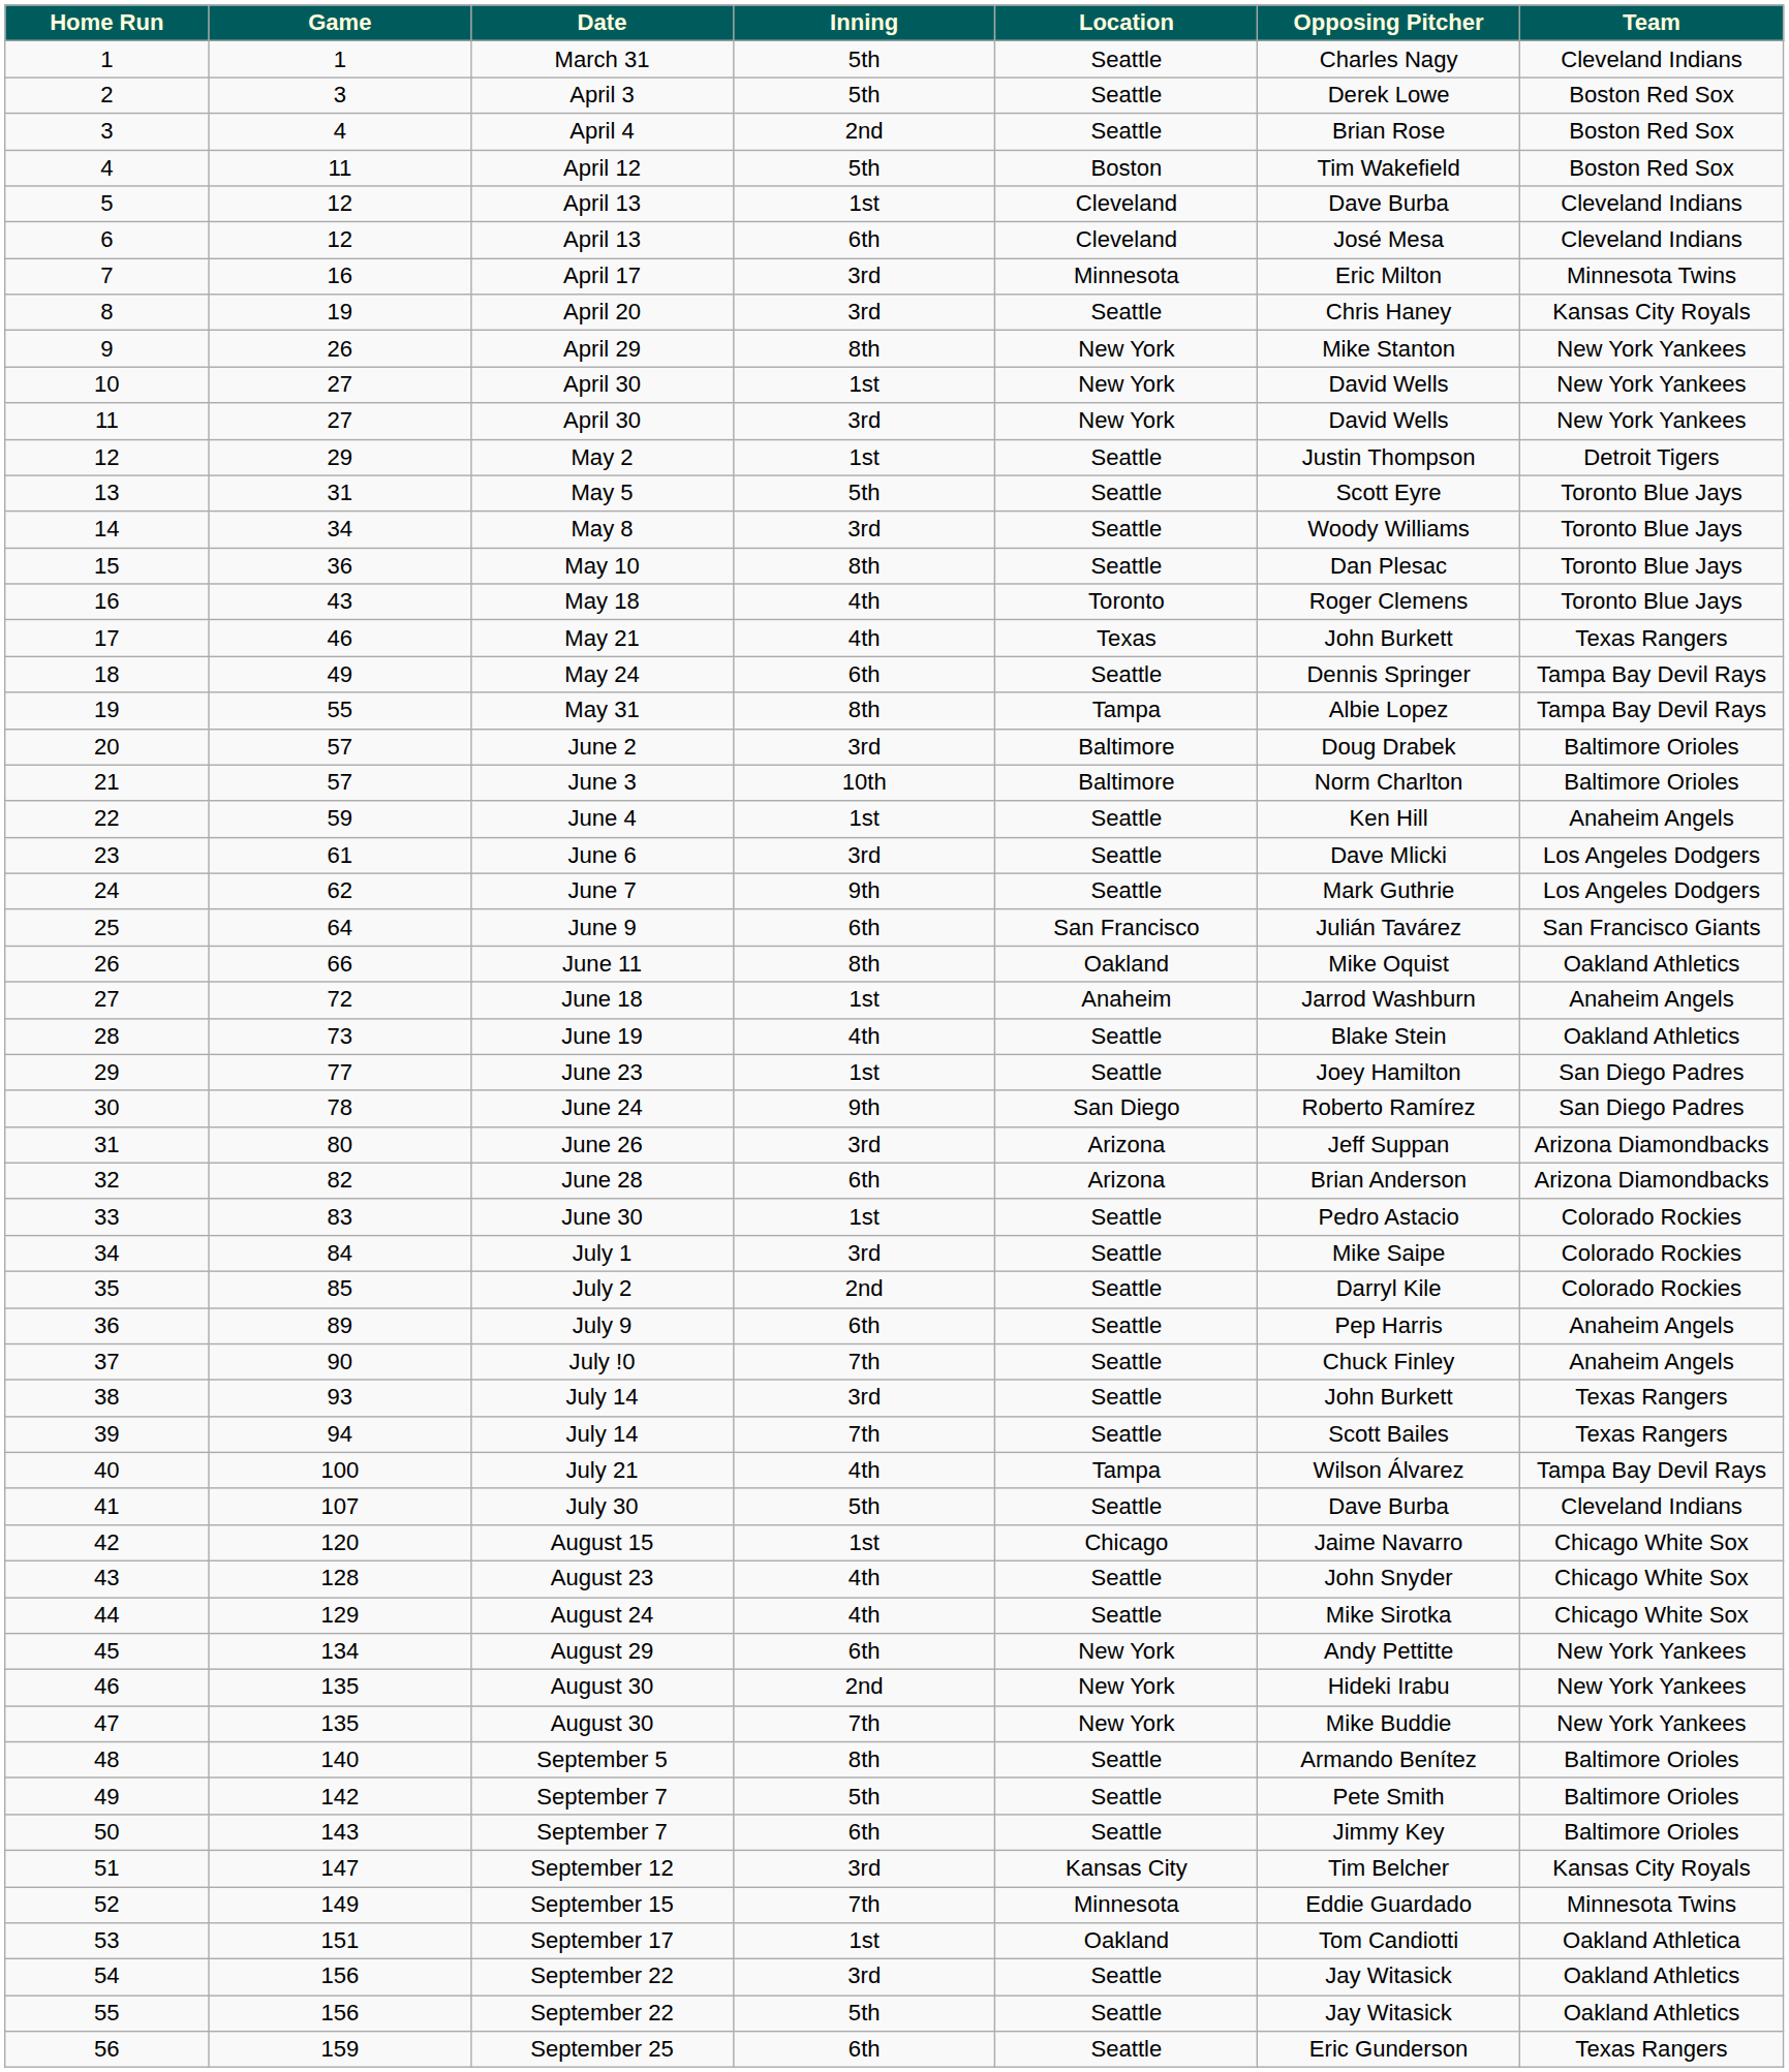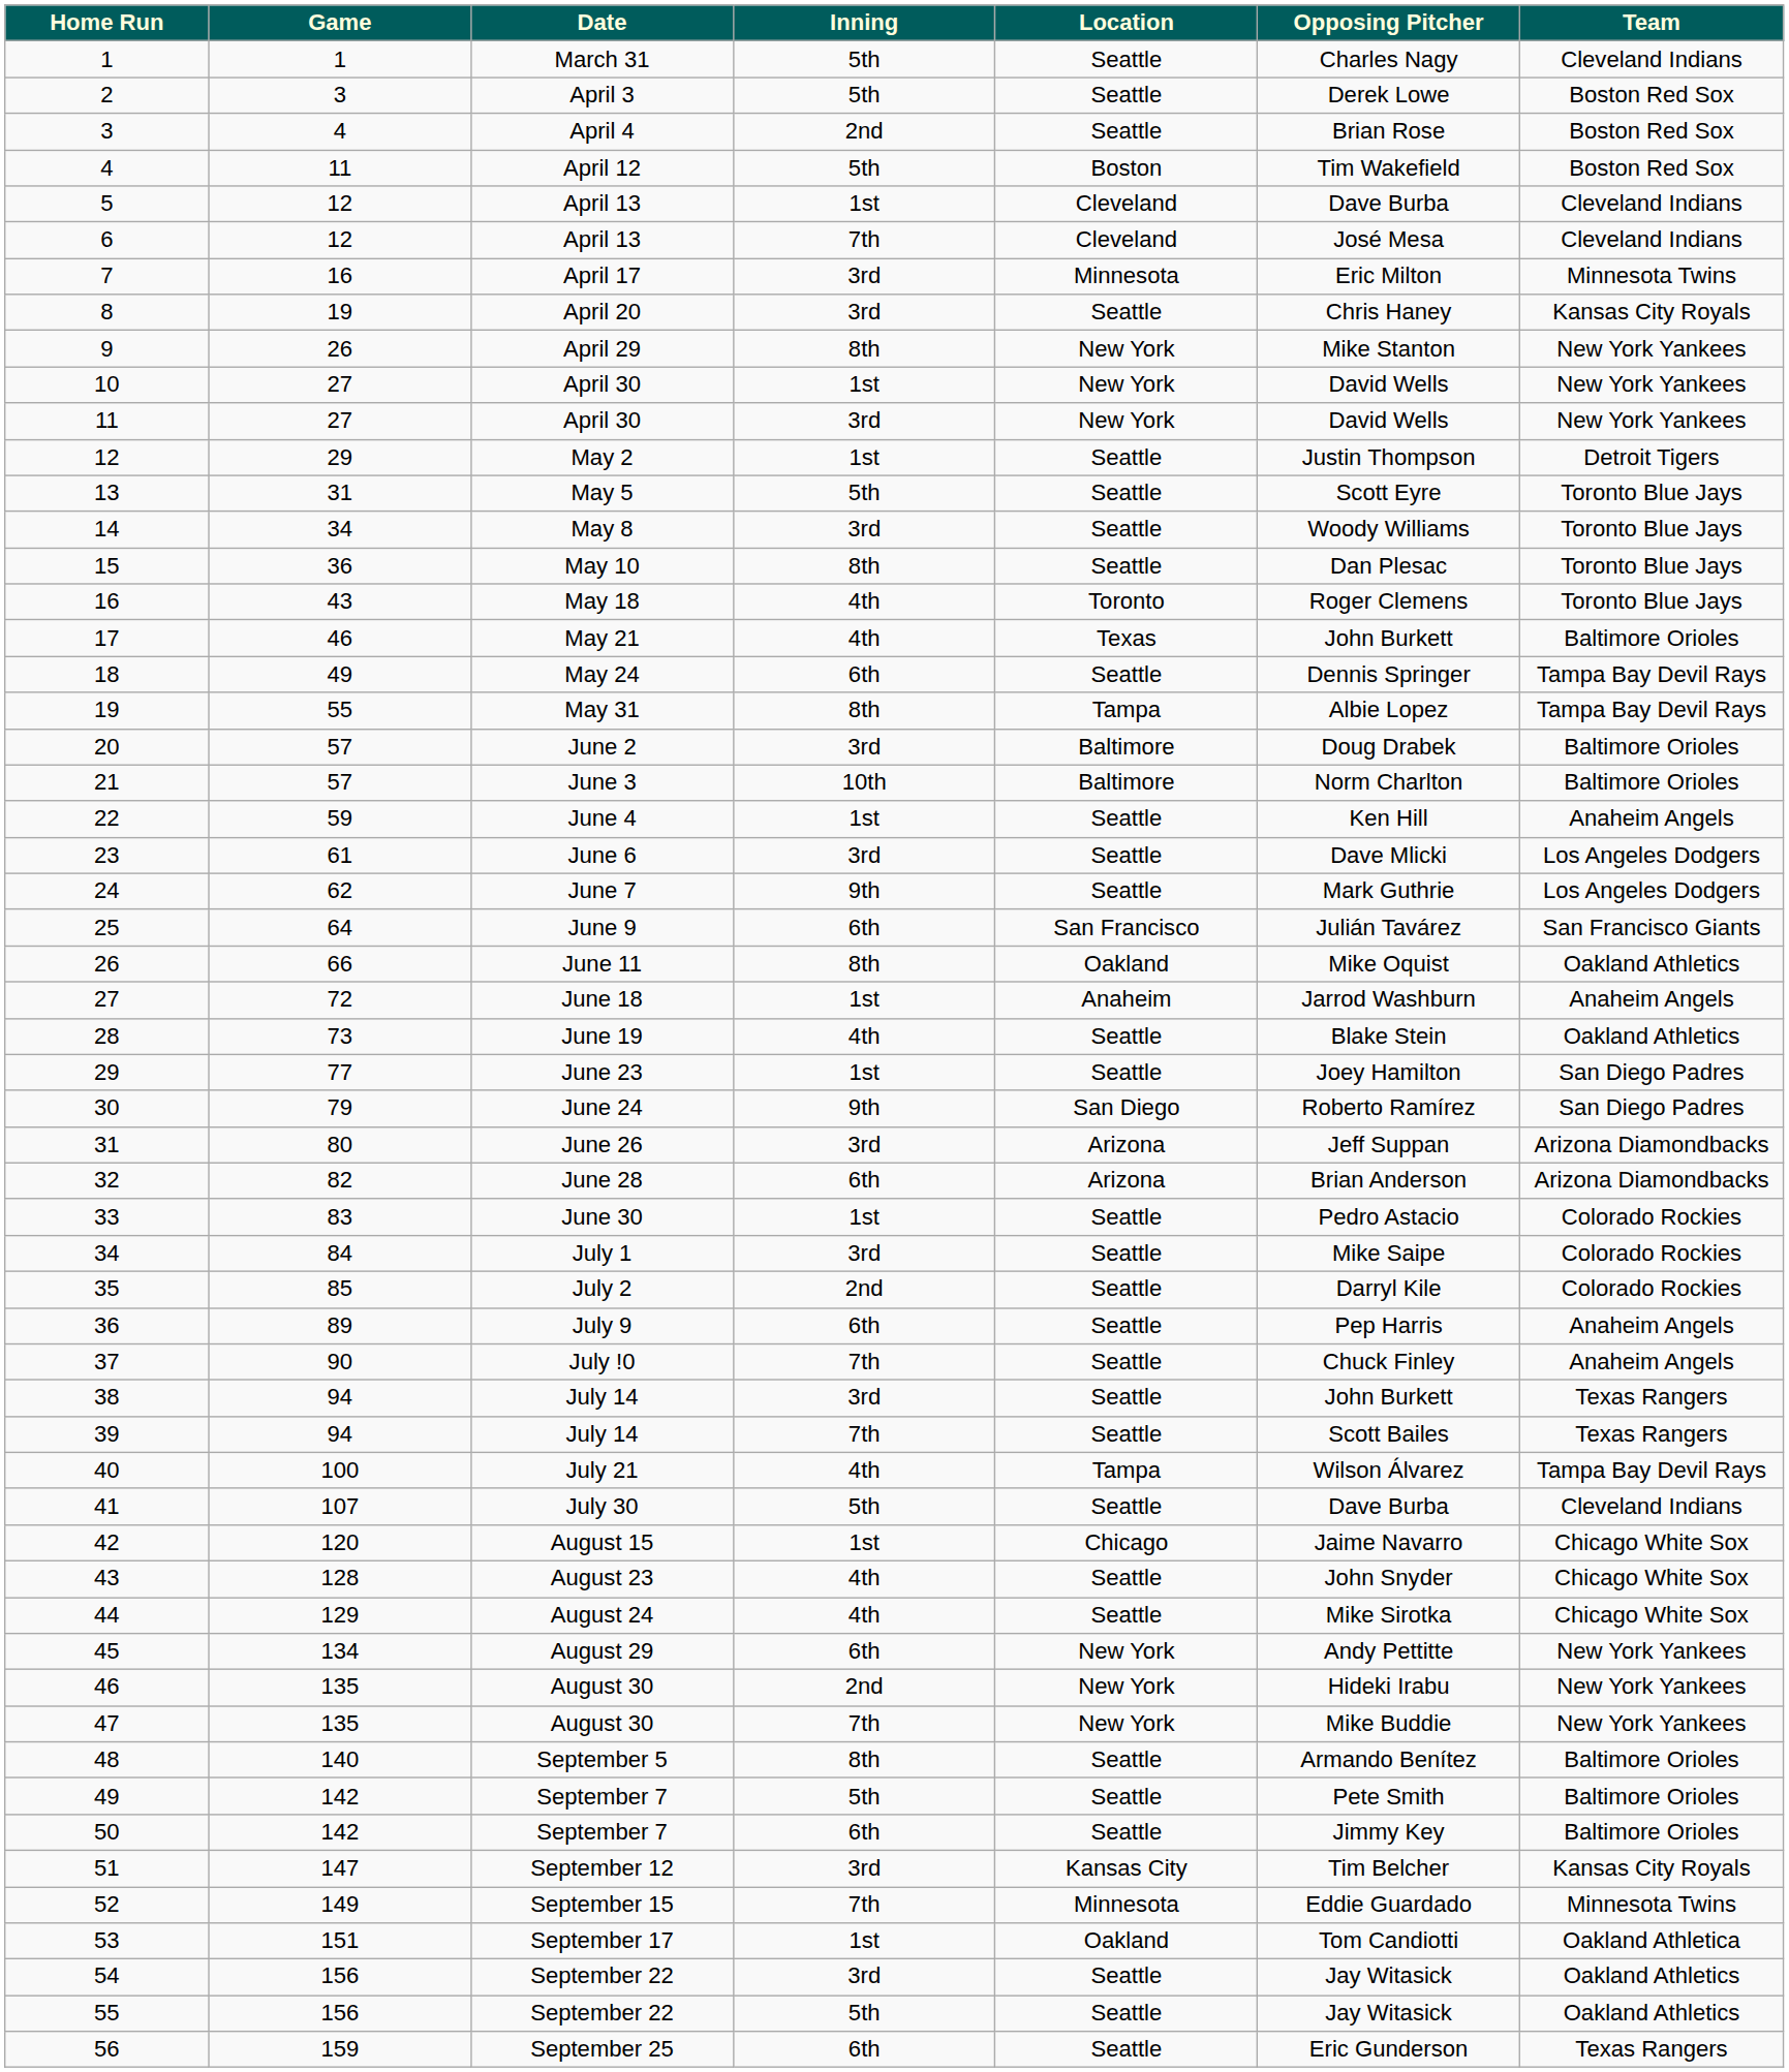 <table class="wikitable sortable">
 <tr>
 <th style=" background:#005c5c; color:#FFFDDD;" width="7%">Home Run</th>
 <th style=" background:#005c5c; color:#FFFDDD;" width="9%">Game</th>
 <th style=" background:#005c5c; color:#FFFDDD;" width="9%">Date</th>
 <th style=" background:#005c5c; color:#FFFDDD;" width="9%">Inning</th>
 <th style=" background:#005c5c; color:#FFFDDD;" width="9%">Location</th>
 <th style=" background:#005c5c; color:#FFFDDD;" width="9%">Opposing Pitcher</th>
 <th style=" background:#005c5c; color:#FFFDDD;" width="9%">Team</th>
 </tr>
 <tr align="center">
 <td>1</td>
 <td>1</td>
 <td>March 31</td>
 <td>5th</td>
 <td>Seattle</td>
 <td>Charles Nagy</td>
 <td>Cleveland Indians</td>
 </tr>
 <tr align="center">
 <td>2</td>
 <td>3</td>
 <td>April 3</td>
 <td>5th</td>
 <td>Seattle</td>
 <td>Derek Lowe</td>
 <td>Boston Red Sox</td>
 </tr>
 <tr align="center">
 <td>3</td>
 <td>4</td>
 <td>April 4</td>
 <td>2nd </td>
 <td>Seattle</td>
 <td>Brian Rose</td>
 <td>Boston Red Sox</td>
 </tr>
 <tr align="center">
 <td>4</td>
 <td>11</td>
 <td>April 12</td>
 <td>5th</td>
 <td>Boston</td>
 <td>Tim Wakefield</td>
 <td>Boston Red Sox</td>
 </tr>
 <tr align="center">
 <td>5</td>
 <td>12</td>
 <td>April 13</td>
 <td>1st</td>
 <td>Cleveland</td>
 <td>Dave Burba</td>
 <td>Cleveland Indians</td>
 </tr>
 <tr align="center">
 <td>6</td>
 <td>12</td>
 <td>April 13</td>
-<td>6th</td>
+<td>7th</td>
 <td>Cleveland</td>
 <td>José Mesa</td>
 <td>Cleveland Indians</td>
 </tr>
 <tr align="center">
 <td>7</td>
 <td>16</td>
 <td>April 17</td>
 <td>3rd</td>
 <td>Minnesota</td>
 <td>Eric Milton</td>
 <td>Minnesota Twins</td>
 </tr>
 <tr align="center">
 <td>8</td>
 <td>19</td>
 <td>April 20</td>
 <td 3rd>3rd</td>
 <td>Seattle</td>
 <td>Chris Haney</td>
 <td>Kansas City Royals</td>
 </tr>
 <tr align="center">
 <td>9</td>
 <td>26</td>
 <td>April 29</td>
 <td>8th</td>
 <td>New York</td>
 <td>Mike Stanton</td>
 <td>New York Yankees</td>
 </tr>
 <tr align="center">
 <td>10</td>
 <td>27</td>
 <td>April 30</td>
 <td>1st</td>
 <td>New York</td>
 <td>David Wells</td>
 <td>New York Yankees</td>
 </tr>
 <tr align="center">
 <td>11</td>
 <td>27</td>
 <td>April 30</td>
 <td>3rd</td>
 <td>New York</td>
 <td>David Wells</td>
 <td>New York Yankees</td>
 </tr>
 <tr align=center>
 <td>12</td>
 <td>29</td>
 <td>May 2</td>
 <td>1st</td>
 <td>Seattle</td>
 <td>Justin Thompson</td>
 <td>Detroit Tigers</td>
 </tr>
 <tr align=center>
 <td>13</td>
 <td>31</td>
 <td>May 5</td>
 <td>5th</td>
 <td>Seattle</td>
 <td>Scott Eyre</td>
 <td>Toronto Blue Jays</td>
 </tr>
 <tr align=center>
 <td>14</td>
 <td>34</td>
 <td>May 8</td>
 <td>3rd</td>
 <td>Seattle</td>
 <td>Woody Williams</td>
 <td>Toronto Blue Jays</td>
 </tr>
 <tr align=center>
 <td>15</td>
 <td>36</td>
 <td>May 10</td>
 <td>8th</td>
 <td>Seattle</td>
 <td>Dan Plesac</td>
 <td>Toronto Blue Jays</td>
 </tr>
 <tr align=center>
 <td>16</td>
 <td>43</td>
 <td>May 18</td>
 <td>4th</td>
 <td>Toronto</td>
 <td>Roger Clemens</td>
 <td>Toronto Blue Jays</td>
 </tr>
 <tr align=center>
 <td>17</td>
 <td>46</td>
 <td>May 21</td>
 <td>4th</td>
 <td>Texas</td>
 <td>John Burkett</td>
-<td>Texas Rangers</td>
+<td>Baltimore Orioles</td>
 </tr>
 <tr align=center>
 <td>18</td>
 <td>49</td>
 <td>May 24</td>
 <td>6th</td>
 <td>Seattle</td>
 <td>Dennis Springer</td>
 <td>Tampa Bay Devil Rays</td>
 </tr>
 <tr align=center>
 <td>19</td>
 <td>55</td>
 <td>May 31</td>
 <td>8th</td>
 <td>Tampa</td>
 <td>Albie Lopez</td>
 <td>Tampa Bay Devil Rays</td>
 </tr>
 <tr align=center>
 <td>20</td>
 <td>57</td>
 <td>June 2</td>
 <td>3rd</td>
 <td>Baltimore</td>
 <td>Doug Drabek</td>
 <td>Baltimore Orioles</td>
 </tr>
 <tr align=center>
 <td>21</td>
 <td>57</td>
 <td>June 3</td>
 <td>10th</td>
 <td>Baltimore</td>
 <td>Norm Charlton</td>
 <td>Baltimore Orioles</td>
 </tr>
 <tr align=center>
 <td>22</td>
 <td>59</td>
 <td>June 4</td>
 <td>1st</td>
 <td>Seattle</td>
 <td>Ken Hill</td>
 <td>Anaheim Angels</td>
 </tr>
 <tr align=center>
 <td>23</td>
 <td>61</td>
 <td>June 6</td>
 <td>3rd</td>
 <td>Seattle</td>
 <td>Dave Mlicki</td>
 <td>Los Angeles Dodgers</td>
 </tr>
 <tr align=center>
 <td>24</td>
 <td>62</td>
 <td>June 7</td>
 <td>9th</td>
 <td>Seattle</td>
 <td>Mark Guthrie</td>
 <td>Los Angeles Dodgers</td>
 </tr>
 <tr align=center>
 <td>25</td>
 <td>64</td>
 <td>June 9</td>
 <td>6th</td>
 <td>San Francisco</td>
 <td>Julián Tavárez</td>
 <td>San Francisco Giants</td>
 </tr>
 <tr align=center>
 <td>26</td>
 <td>66</td>
 <td>June 11</td>
 <td>8th</td>
 <td>Oakland</td>
 <td>Mike Oquist</td>
 <td>Oakland Athletics</td>
 </tr>
 <tr align=center>
 <td>27</td>
 <td>72</td>
 <td>June 18</td>
 <td>1st</td>
 <td>Anaheim</td>
 <td>Jarrod Washburn</td>
 <td>Anaheim Angels</td>
 </tr>
 <tr align=center>
 <td>28</td>
 <td>73</td>
 <td>June 19</td>
 <td>4th</td>
 <td>Seattle</td>
 <td>Blake Stein</td>
 <td>Oakland Athletics</td>
 </tr>
 <tr align=center>
 <td>29</td>
 <td>77</td>
 <td>June 23</td>
 <td>1st</td>
 <td>Seattle</td>
 <td>Joey Hamilton</td>
 <td>San Diego Padres</td>
 </tr>
 <tr align=center>
 <td>30</td>
-<td>78</td>
+<td>79</td>
 <td>June 24</td>
 <td>9th</td>
 <td>San Diego</td>
 <td>Roberto Ramírez</td>
 <td>San Diego Padres</td>
 </tr>
 <tr align=center>
 <td>31</td>
 <td>80</td>
 <td>June 26</td>
 <td>3rd</td>
 <td>Arizona</td>
 <td>Jeff Suppan</td>
 <td>Arizona Diamondbacks</td>
 </tr>
 <tr align=center>
 <td>32</td>
 <td>82</td>
 <td>June 28</td>
 <td>6th</td>
 <td>Arizona</td>
 <td>Brian Anderson</td>
 <td>Arizona Diamondbacks</td>
 </tr>
 <tr align=center>
 <td>33</td>
 <td>83</td>
 <td>June 30</td>
 <td>1st</td>
 <td>Seattle</td>
 <td>Pedro Astacio</td>
 <td>Colorado Rockies</td>
 </tr>
 <tr align=center>
 <td>34</td>
 <td>84</td>
 <td>July 1</td>
 <td>3rd</td>
 <td>Seattle</td>
 <td>Mike Saipe</td>
 <td>Colorado Rockies</td>
 </tr>
 <tr align=center>
 <td>35</td>
 <td>85</td>
 <td>July 2</td>
 <td>2nd</td>
 <td>Seattle</td>
 <td>Darryl Kile</td>
 <td>Colorado Rockies</td>
 </tr>
 <tr align=center>
 <td>36</td>
 <td>89</td>
 <td>July 9</td>
 <td>6th</td>
 <td>Seattle</td>
 <td>Pep Harris</td>
 <td>Anaheim Angels</td>
 </tr>
 <tr align=center>
 <td>37</td>
 <td>90</td>
 <td>July !0</td>
 <td>7th</td>
 <td>Seattle</td>
 <td>Chuck Finley</td>
 <td>Anaheim Angels</td>
 </tr>
 <tr align=center>
 <td>38</td>
-<td>93</td>
+<td>94</td>
 <td>July 14</td>
 <td>3rd</td>
 <td>Seattle</td>
 <td>John Burkett</td>
 <td>Texas Rangers</td>
 </tr>
 <tr align=center>
 <td>39</td>
 <td>94</td>
 <td>July 14</td>
 <td>7th</td>
 <td>Seattle</td>
 <td>Scott Bailes</td>
 <td>Texas Rangers</td>
 </tr>
 <tr align=center>
 <td>40</td>
 <td>100</td>
 <td>July 21</td>
 <td>4th</td>
 <td>Tampa</td>
 <td>Wilson Álvarez</td>
 <td>Tampa Bay Devil Rays</td>
 </tr>
 <tr align=center>
 <td>41</td>
 <td>107</td>
 <td>July 30</td>
 <td>5th</td>
 <td>Seattle</td>
 <td>Dave Burba</td>
 <td>Cleveland Indians</td>
 </tr>
 <tr align=center>
 <td>42</td>
 <td>120</td>
 <td>August 15</td>
 <td>1st</td>
 <td>Chicago</td>
 <td>Jaime Navarro</td>
 <td>Chicago White Sox</td>
 </tr>
 <tr align=center>
 <td>43</td>
 <td>128</td>
 <td>August 23</td>
 <td>4th</td>
 <td>Seattle</td>
 <td>John Snyder</td>
 <td>Chicago White Sox</td>
 </tr>
 <tr align=center>
 <td>44</td>
 <td>129</td>
 <td>August 24</td>
 <td>4th</td>
 <td>Seattle</td>
 <td>Mike Sirotka</td>
 <td>Chicago White Sox</td>
 </tr>
 <tr align=center>
 <td>45</td>
 <td>134</td>
 <td>August 29</td>
 <td>6th</td>
 <td>New York</td>
 <td>Andy Pettitte</td>
 <td>New York Yankees</td>
 </tr>
 <tr align=center>
 <td>46</td>
 <td>135</td>
 <td>August 30</td>
 <td>2nd</td>
 <td>New York</td>
 <td>Hideki Irabu</td>
 <td>New York Yankees</td>
 </tr>
 <tr align=center>
 <td>47</td>
 <td>135</td>
 <td>August 30</td>
 <td>7th</td>
 <td>New York</td>
 <td>Mike Buddie</td>
 <td>New York Yankees</td>
 </tr>
 <tr align=center>
 <td>48</td>
 <td>140</td>
 <td>September 5</td>
 <td>8th</td>
 <td>Seattle</td>
 <td>Armando Benítez</td>
 <td>Baltimore Orioles</td>
 </tr>
 <tr align=center>
 <td>49</td>
 <td>142</td>
 <td>September 7</td>
 <td>5th</td>
 <td>Seattle</td>
 <td>Pete Smith</td>
 <td>Baltimore Orioles</td>
 </tr>
 <tr align=center>
 <td>50</td>
-<td>143</td>
+<td>142</td>
 <td>September 7</td>
 <td>6th</td>
 <td>Seattle</td>
 <td>Jimmy Key</td>
 <td>Baltimore Orioles</td>
 </tr>
 <tr align=center>
 <td>51</td>
 <td>147</td>
 <td>September 12</td>
 <td>3rd</td>
 <td>Kansas City</td>
 <td>Tim Belcher</td>
 <td>Kansas City Royals</td>
 </tr>
 <tr align=center>
 <td>52</td>
 <td>149</td>
 <td>September 15</td>
 <td>7th</td>
 <td>Minnesota</td>
 <td>Eddie Guardado</td>
 <td>Minnesota Twins</td>
 </tr>
 <tr align=center>
 <td>53</td>
 <td>151</td>
 <td>September 17</td>
 <td>1st</td>
 <td>Oakland</td>
 <td>Tom Candiotti</td>
 <td>Oakland Athletica</td>
 </tr>
 <tr align=center>
 <td>54</td>
 <td>156</td>
 <td>September 22</td>
 <td>3rd</td>
 <td>Seattle</td>
 <td>Jay Witasick</td>
 <td>Oakland Athletics</td>
 </tr>
 <tr align=center>
 <td>55</td>
 <td>156</td>
 <td>September 22</td>
 <td>5th</td>
 <td>Seattle</td>
 <td>Jay Witasick</td>
 <td>Oakland Athletics</td>
 </tr>
 <tr align=center>
 <td>56</td>
 <td>159</td>
 <td>September 25</td>
 <td>6th</td>
 <td>Seattle</td>
 <td>Eric Gunderson</td>
 <td>Texas Rangers</td>
 </tr>
 </table>
